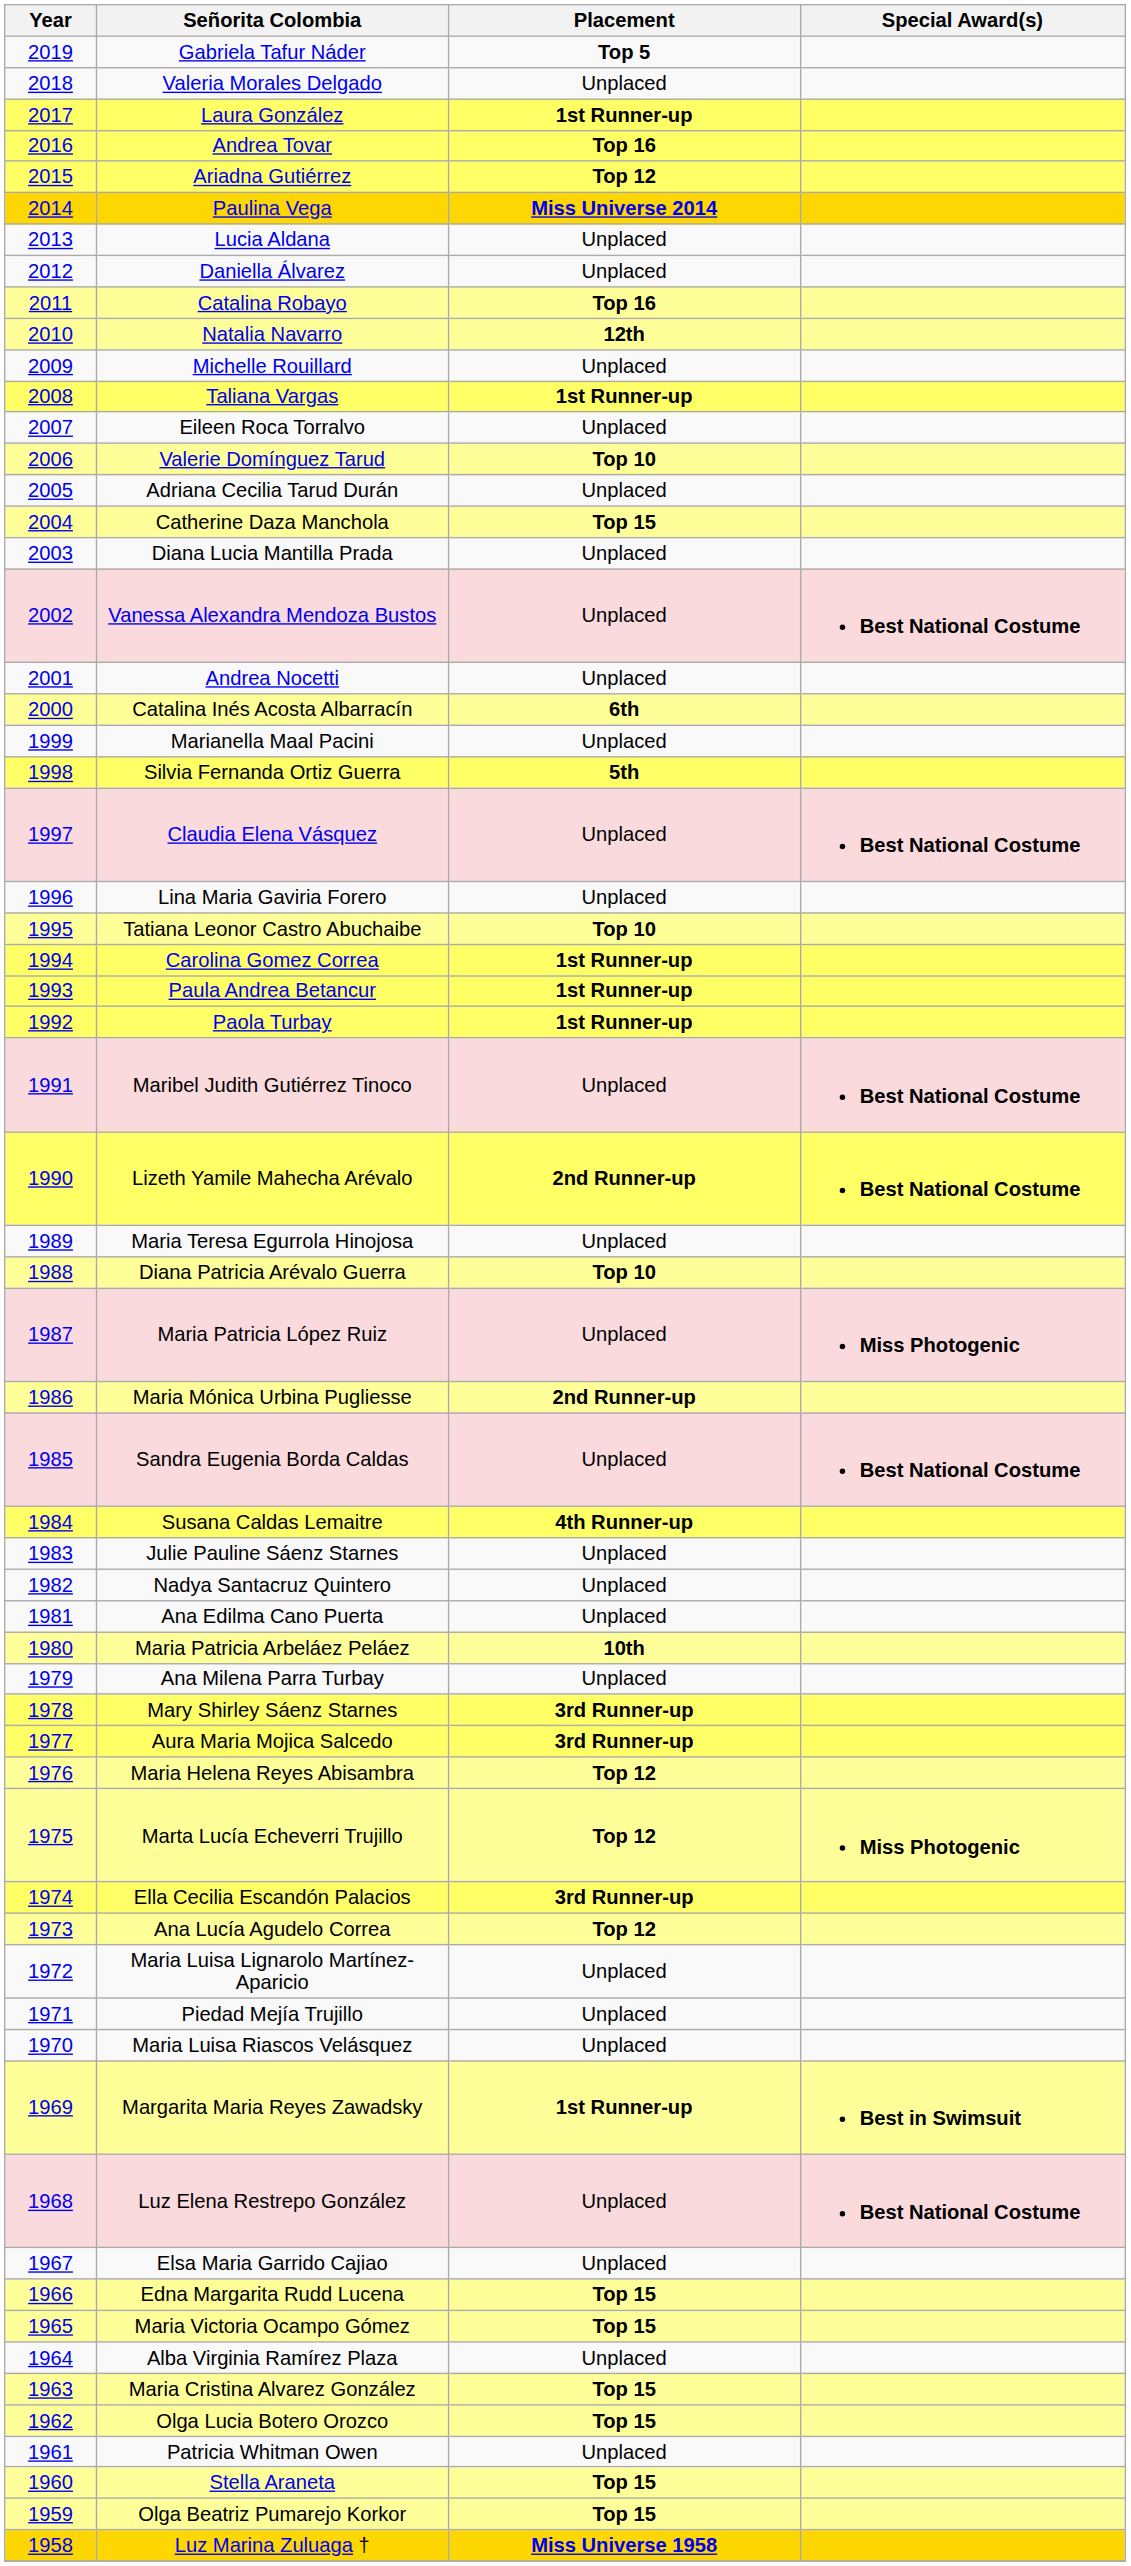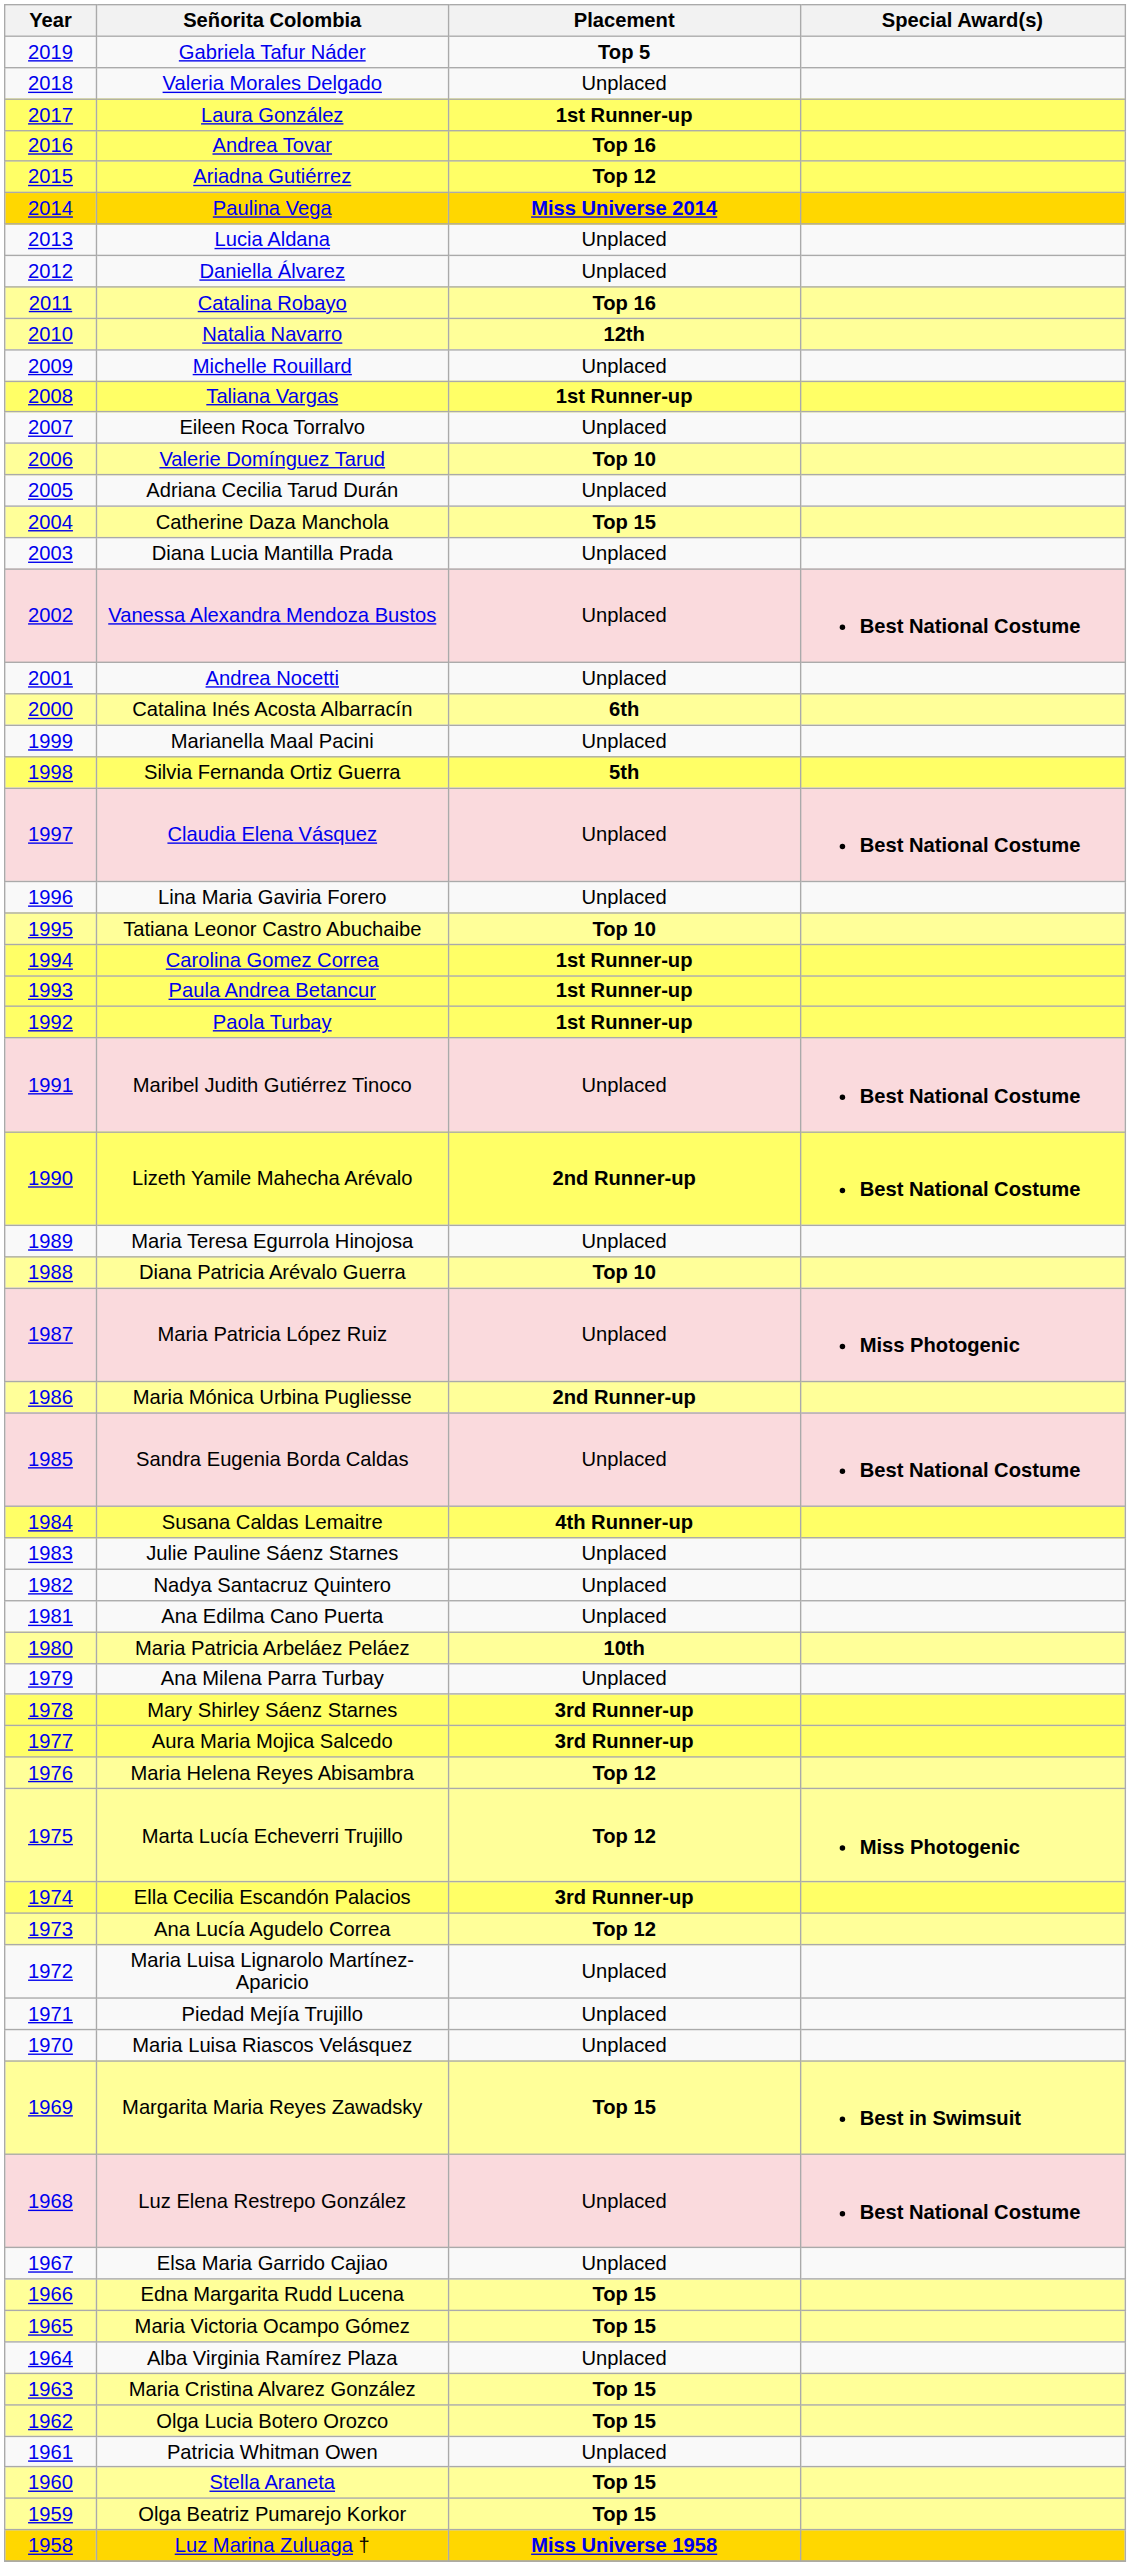 <table class="wikitable" style="font-size: 92%; text-align:center">
 <tr>
 <th width="60">Year</th>
 <th width="250">Señorita Colombia</th>
 <th width="250">Placement</th>
 <th width="230">Special Award(s)</th>
 </tr>
 <tr -style="background-color:#FFFF66">
 <td><a href='#'>2019</a></td>
 <td><a href='#'>Gabriela Tafur Náder</a></td>
 <td><strong>Top 5</strong></td>
 <td></td>
 </tr>
 <tr>
 <td><a href='#'>2018</a></td>
 <td><a href='#'>Valeria Morales Delgado</a></td>
 <td>Unplaced</td>
 <td></td>
 </tr>
 <tr style="background-color:#FFFF66">
 <td><a href='#'>2017</a></td>
 <td><a href='#'>Laura González</a></td>
 <td><strong>1st Runner-up</strong></td>
 <td></td>
 </tr>
 <tr style="background-color:#FFFF66">
 <td><a href='#'>2016</a></td>
 <td><a href='#'>Andrea Tovar</a></td>
 <td><strong>Top 16</strong></td>
 <td></td>
 </tr>
 <tr style="background-color:#FFFF66">
 <td><a href='#'>2015</a></td>
 <td><a href='#'>Ariadna Gutiérrez</a></td>
 <td><strong>Top 12</strong></td>
 <td></td>
 </tr>
 <tr style="background-color:gold">
 <td><a href='#'>2014</a></td>
 <td><a href='#'>Paulina Vega</a></td>
 <td><strong><a href='#'>Miss Universe 2014</a></strong></td>
 <td></td>
 </tr>
 <tr>
 <td><a href='#'>2013</a></td>
 <td><a href='#'>Lucia Aldana</a></td>
 <td>Unplaced</td>
 <td></td>
 </tr>
 <tr>
 <td><a href='#'>2012</a></td>
 <td><a href='#'>Daniella Álvarez</a></td>
 <td>Unplaced</td>
 <td></td>
 </tr>
 <tr style="background-color:#FFFF99">
 <td><a href='#'>2011</a></td>
 <td><a href='#'>Catalina Robayo</a></td>
 <td><strong>Top 16</strong></td>
 <td></td>
 </tr>
 <tr style="background-color:#FFFF99">
 <td><a href='#'>2010</a></td>
 <td><a href='#'>Natalia Navarro</a></td>
 <td><strong>12th</strong></td>
 <td></td>
 </tr>
 <tr>
 <td><a href='#'>2009</a></td>
 <td><a href='#'>Michelle Rouillard</a></td>
 <td>Unplaced</td>
 <td></td>
 </tr>
 <tr style="background-color:#FFFF66">
 <td><a href='#'>2008</a></td>
 <td><a href='#'>Taliana Vargas</a></td>
 <td><strong>1st Runner-up</strong></td>
 <td></td>
 </tr>
 <tr>
 <td><a href='#'>2007</a></td>
 <td>Eileen Roca Torralvo</td>
 <td>Unplaced</td>
 <td></td>
 </tr>
 <tr style="background-color:#FFFF99">
 <td><a href='#'>2006</a></td>
 <td><a href='#'>Valerie Domínguez Tarud</a></td>
 <td><strong>Top 10</strong></td>
 <td></td>
 </tr>
 <tr>
 <td><a href='#'>2005</a></td>
 <td>Adriana Cecilia Tarud Durán</td>
 <td>Unplaced</td>
 <td></td>
 </tr>
 <tr style="background-color:#FFFF99">
 <td><a href='#'>2004</a></td>
 <td>Catherine Daza Manchola</td>
 <td><strong>Top 15</strong></td>
 <td></td>
 </tr>
 <tr>
 <td><a href='#'>2003</a></td>
 <td>Diana Lucia Mantilla Prada</td>
 <td>Unplaced</td>
 <td></td>
 </tr>
 <tr style="background-color:#FADADD">
 <td><a href='#'>2002</a></td>
 <td><a href='#'>Vanessa Alexandra Mendoza Bustos</a></td>
 <td>Unplaced</td>
 <td align="left"><br><ul><li><strong>Best National Costume</strong></li></ul></td>
 </tr>
 <tr>
 <td><a href='#'>2001</a></td>
 <td Andrea Nocetti><a href='#'>Andrea Nocetti</a></td>
 <td>Unplaced</td>
 <td></td>
 </tr>
 <tr style="background-color:#FFFF99">
 <td><a href='#'>2000</a></td>
 <td>Catalina Inés Acosta Albarracín</td>
 <td><strong>6th</strong></td>
 <td></td>
 </tr>
 <tr>
 <td><a href='#'>1999</a></td>
 <td>Marianella Maal Pacini</td>
 <td>Unplaced</td>
 <td></td>
 </tr>
 <tr style="background-color:#FFFF66">
 <td><a href='#'>1998</a></td>
 <td>Silvia Fernanda Ortiz Guerra</td>
 <td><strong>5th</strong></td>
 <td></td>
 </tr>
 <tr style="background-color:#FADADD">
 <td><a href='#'>1997</a></td>
 <td><a href='#'>Claudia Elena Vásquez</a></td>
 <td>Unplaced</td>
 <td align="left"><br><ul><li><strong>Best National Costume</strong></li></ul></td>
 </tr>
 <tr>
 <td><a href='#'>1996</a></td>
 <td>Lina Maria Gaviria Forero</td>
 <td>Unplaced</td>
 <td></td>
 </tr>
 <tr style="background-color:#FFFF99">
 <td><a href='#'>1995</a></td>
 <td>Tatiana Leonor Castro Abuchaibe</td>
 <td><strong>Top 10</strong></td>
 <td></td>
 </tr>
 <tr style="background-color:#FFFF66">
 <td><a href='#'>1994</a></td>
 <td><a href='#'>Carolina Gomez Correa</a></td>
 <td><strong>1st Runner-up</strong></td>
 <td></td>
 </tr>
 <tr style="background-color:#FFFF66">
 <td><a href='#'>1993</a></td>
 <td><a href='#'>Paula Andrea Betancur</a></td>
 <td><strong>1st Runner-up</strong></td>
 <td></td>
 </tr>
 <tr style="background-color:#FFFF66">
 <td><a href='#'>1992</a></td>
 <td><a href='#'>Paola Turbay</a></td>
 <td><strong>1st Runner-up</strong></td>
 <td></td>
 </tr>
 <tr style="background-color:#FADADD">
 <td><a href='#'>1991</a></td>
 <td>Maribel Judith Gutiérrez Tinoco</td>
 <td>Unplaced</td>
 <td align="left"><br><ul><li><strong>Best National Costume</strong></li></ul></td>
 </tr>
 <tr style="background-color:#FFFF66">
 <td><a href='#'>1990</a></td>
 <td>Lizeth Yamile Mahecha Arévalo</td>
 <td><strong>2nd Runner-up</strong></td>
 <td align="left"><br><ul><li><strong>Best National Costume</strong></li></ul></td>
 </tr>
 <tr>
 <td><a href='#'>1989</a></td>
 <td>Maria Teresa Egurrola Hinojosa</td>
 <td>Unplaced</td>
 <td></td>
 </tr>
 <tr style="background-color:#FFFF99">
 <td><a href='#'>1988</a></td>
 <td>Diana Patricia Arévalo Guerra</td>
 <td><strong>Top 10</strong></td>
 <td></td>
 </tr>
 <tr style="background-color:#FADADD">
 <td><a href='#'>1987</a></td>
 <td>Maria Patricia López Ruiz</td>
 <td>Unplaced</td>
 <td align="left"><br><ul><li><strong>Miss Photogenic</strong></li></ul></td>
 </tr>
 <tr style="background-color:#FFFF99">
 <td><a href='#'>1986</a></td>
 <td>Maria Mónica Urbina Pugliesse</td>
 <td><strong>2nd Runner-up</strong></td>
 <td></td>
 </tr>
 <tr style="background-color:#FADADD">
 <td><a href='#'>1985</a></td>
 <td>Sandra Eugenia Borda Caldas</td>
 <td>Unplaced</td>
 <td align="left"><br><ul><li><strong>Best National Costume</strong></li></ul></td>
 </tr>
 <tr style="background-color:#FFFF66">
 <td><a href='#'>1984</a></td>
 <td>Susana Caldas Lemaitre</td>
 <td><strong>4th Runner-up</strong></td>
 <td></td>
 </tr>
 <tr>
 <td><a href='#'>1983</a></td>
 <td>Julie Pauline Sáenz Starnes</td>
 <td>Unplaced</td>
 <td></td>
 </tr>
 <tr>
 <td><a href='#'>1982</a></td>
 <td>Nadya Santacruz Quintero</td>
 <td>Unplaced</td>
 <td></td>
 </tr>
 <tr>
 <td><a href='#'>1981</a></td>
 <td>Ana Edilma Cano Puerta</td>
 <td>Unplaced</td>
 <td></td>
 </tr>
 <tr style="background-color:#FFFF99">
 <td><a href='#'>1980</a></td>
 <td>Maria Patricia Arbeláez Peláez</td>
 <td><strong>10th</strong></td>
 <td></td>
 </tr>
 <tr>
 <td><a href='#'>1979</a></td>
 <td>Ana Milena Parra Turbay</td>
 <td>Unplaced</td>
 <td></td>
 </tr>
 <tr style="background-color:#FFFF66">
 <td><a href='#'>1978</a></td>
 <td>Mary Shirley Sáenz Starnes</td>
 <td><strong>3rd Runner-up </strong></td>
 <td></td>
 </tr>
 <tr style="background-color:#FFFF66">
 <td><a href='#'>1977</a></td>
 <td>Aura Maria Mojica Salcedo</td>
 <td><strong>3rd Runner-up</strong></td>
 <td></td>
 </tr>
 <tr style="background-color:#FFFF99">
 <td><a href='#'>1976</a></td>
 <td>Maria Helena Reyes Abisambra</td>
 <td><strong>Top 12</strong></td>
 <td></td>
 </tr>
 <tr style="background-color:#FFFF99">
 <td><a href='#'>1975</a></td>
 <td>Marta Lucía Echeverri Trujillo</td>
 <td><strong>Top 12</strong></td>
 <td align="left"><br><ul><li><strong>Miss Photogenic</strong></li></ul></td>
 </tr>
 <tr style="background-color:#FFFF66">
 <td><a href='#'>1974</a></td>
 <td>Ella Cecilia Escandón Palacios</td>
 <td><strong>3rd Runner-up </strong></td>
 <td></td>
 </tr>
 <tr style="background-color:#FFFF99">
 <td><a href='#'>1973</a></td>
 <td>Ana Lucía Agudelo Correa</td>
 <td><strong>Top 12</strong></td>
 <td></td>
 </tr>
 <tr>
 <td><a href='#'>1972</a></td>
 <td>Maria Luisa Lignarolo Martínez-Aparicio</td>
 <td>Unplaced</td>
 <td></td>
 </tr>
 <tr>
 <td><a href='#'>1971</a></td>
 <td>Piedad Mejía Trujillo</td>
 <td>Unplaced</td>
 <td></td>
 </tr>
 <tr>
 <td><a href='#'>1970</a></td>
 <td>Maria Luisa Riascos Velásquez</td>
 <td>Unplaced</td>
 <td></td>
 </tr>
 <tr style="background-color:#FFFF99">
 <td><a href='#'>1969</a></td>
 <td>Margarita Maria Reyes Zawadsky</td>
-<td><strong>1st Runner-up</strong></td>
+<td><strong>Top 15</strong></td>
 <td align="left"><br><ul><li><strong>Best in Swimsuit</strong></li></ul></td>
 </tr>
 <tr style="background-color:#FADADD">
 <td><a href='#'>1968</a></td>
 <td>Luz Elena Restrepo González</td>
 <td>Unplaced</td>
 <td align="left"><br><ul><li><strong>Best National Costume</strong></li></ul></td>
 </tr>
 <tr>
 <td><a href='#'>1967</a></td>
 <td>Elsa Maria Garrido Cajiao</td>
 <td>Unplaced</td>
 <td></td>
 </tr>
 <tr style="background-color:#FFFF99">
 <td><a href='#'>1966</a></td>
 <td>Edna Margarita Rudd Lucena</td>
 <td><strong>Top 15</strong></td>
 <td></td>
 </tr>
 <tr style="background-color:#FFFF99">
 <td><a href='#'>1965</a></td>
 <td>Maria Victoria Ocampo Gómez</td>
 <td><strong>Top 15</strong></td>
 <td></td>
 </tr>
 <tr>
 <td><a href='#'>1964</a></td>
 <td>Alba Virginia Ramírez Plaza</td>
 <td>Unplaced</td>
 <td></td>
 </tr>
 <tr style="background-color:#FFFF99">
 <td><a href='#'>1963</a></td>
 <td>Maria Cristina Alvarez González</td>
 <td><strong>Top 15</strong></td>
 <td></td>
 </tr>
 <tr style="background-color:#FFFF99">
 <td><a href='#'>1962</a></td>
 <td>Olga Lucia Botero Orozco</td>
 <td><strong>Top 15</strong></td>
 <td></td>
 </tr>
 <tr>
 <td><a href='#'>1961</a></td>
 <td>Patricia Whitman Owen</td>
 <td>Unplaced</td>
 <td></td>
 </tr>
 <tr style="background-color:#FFFF99">
 <td><a href='#'>1960</a></td>
 <td><a href='#'>Stella Araneta</a></td>
 <td><strong>Top 15</strong></td>
 <td></td>
 </tr>
 <tr style="background-color:#FFFF99">
 <td><a href='#'>1959</a></td>
 <td>Olga Beatriz Pumarejo Korkor</td>
 <td><strong>Top 15</strong></td>
 <td></td>
 </tr>
 <tr style="background-color:gold">
 <td><a href='#'>1958</a></td>
 <td><a href='#'>Luz Marina Zuluaga</a> †</td>
 <td><strong><a href='#'>Miss Universe 1958</a></strong></td>
 <td></td>
 </tr>
 <tr>
 </tr>
 </table>
